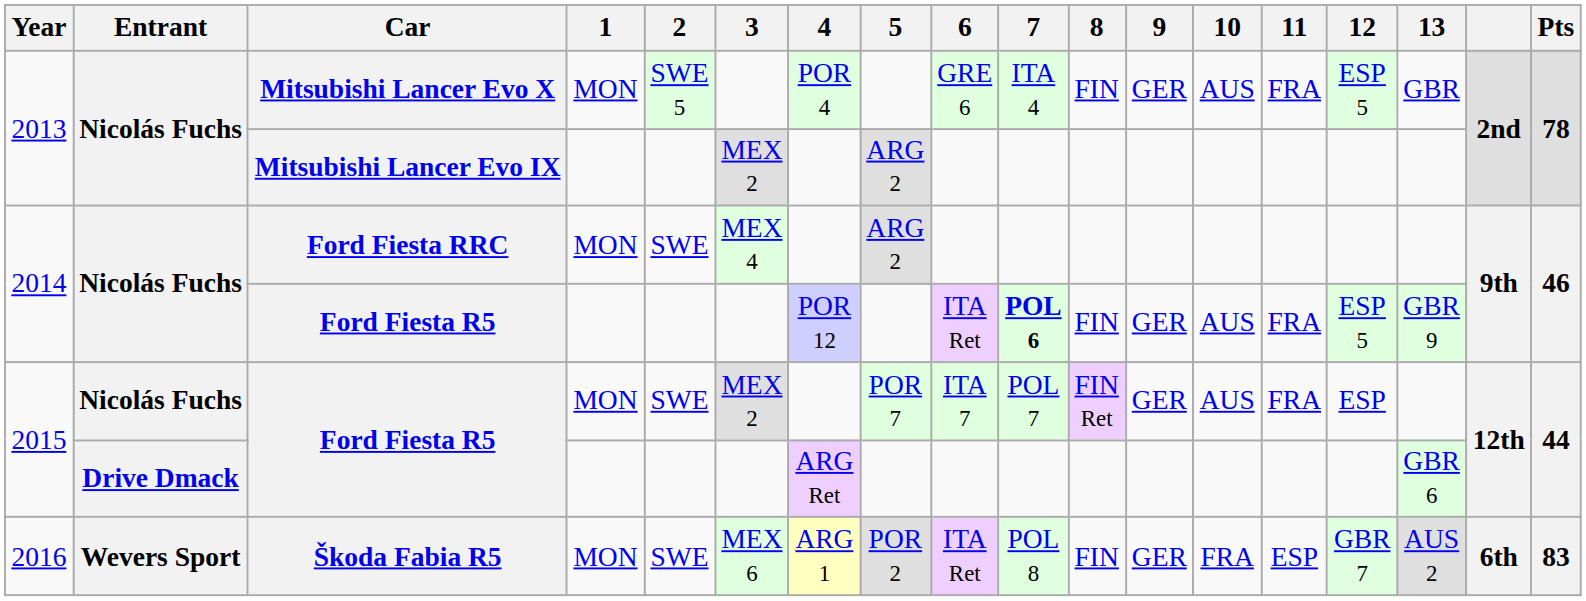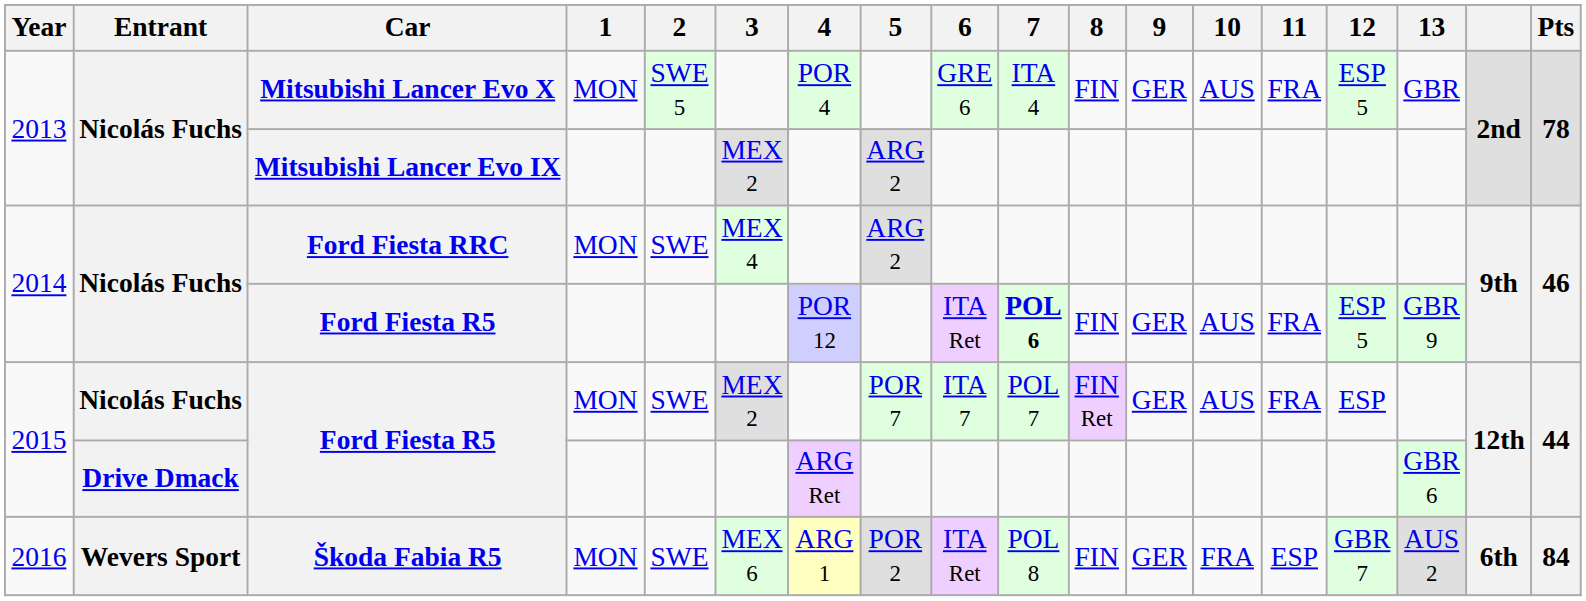 <table class="wikitable" style="text-align:center; font-size:90%">
 <tr>
 <th>Year</th>
 <th>Entrant</th>
 <th>Car</th>
 <th>1</th>
 <th>2</th>
 <th>3</th>
 <th>4</th>
 <th>5</th>
 <th>6</th>
 <th>7</th>
 <th>8</th>
 <th>9</th>
 <th>10</th>
 <th>11</th>
 <th>12</th>
 <th>13</th>
 <th></th>
 <th>Pts</th>
 </tr>
 <tr>
 <td rowspan=2><a href='#'>2013</a></td>
 <th rowspan=2>Nicolás Fuchs</th>
 <th><a href='#'>Mitsubishi Lancer Evo X</a></th>
 <td><a href='#'>MON</a></td>
 <td style="background:#DFFFDF;"><a href='#'>SWE</a><br><small>5</small></td>
 <td></td>
 <td style="background:#DFFFDF;"><a href='#'>POR</a><br><small>4</small></td>
 <td></td>
 <td style="background:#DFFFDF;"><a href='#'>GRE</a><br><small>6</small></td>
 <td style="background:#DFFFDF;"><a href='#'>ITA</a><br><small>4</small></td>
 <td><a href='#'>FIN</a></td>
 <td><a href='#'>GER</a></td>
 <td><a href='#'>AUS</a></td>
 <td><a href='#'>FRA</a></td>
 <td style="background:#DFFFDF;"><a href='#'>ESP</a><br><small>5</small></td>
 <td><a href='#'>GBR</a></td>
 <td style="background:#DFDFDF;" rowspan=2><strong>2nd</strong></td>
 <td style="background:#DFDFDF;" rowspan=2><strong>78</strong></td>
 </tr>
 <tr>
 <th><a href='#'>Mitsubishi Lancer Evo IX</a></th>
 <td></td>
 <td></td>
 <td style="background:#DFDFDF;"><a href='#'>MEX</a><br><small>2</small></td>
 <td></td>
 <td style="background:#DFDFDF;"><a href='#'>ARG</a><br><small>2</small></td>
 <td></td>
 <td></td>
 <td></td>
 <td></td>
 <td></td>
 <td></td>
 <td></td>
 <td></td>
 </tr>
 <tr>
 <td rowspan=2><a href='#'>2014</a></td>
 <th rowspan=2>Nicolás Fuchs</th>
 <th><a href='#'>Ford Fiesta RRC</a></th>
 <td><a href='#'>MON</a></td>
 <td><a href='#'>SWE</a></td>
 <td style="background:#DFFFDF;"><a href='#'>MEX</a><br><small>4</small></td>
 <td></td>
 <td style="background:#DFDFDF;"><a href='#'>ARG</a><br><small>2</small></td>
 <td></td>
 <td></td>
 <td></td>
 <td></td>
 <td></td>
 <td></td>
 <td></td>
 <td></td>
 <th rowspan=2>9th</th>
 <th rowspan=2>46</th>
 </tr>
 <tr>
 <th><a href='#'>Ford Fiesta R5</a></th>
 <td></td>
 <td></td>
 <td></td>
 <td style="background:#CFCFFF;"><a href='#'>POR</a><br><small>12</small></td>
 <td></td>
 <td style="background:#EFCFFF;"><a href='#'>ITA</a><br><small>Ret</small></td>
 <td style="background:#DFFFDF;"><strong><a href='#'>POL</a><br><small>6</small></strong></td>
 <td><a href='#'>FIN</a></td>
 <td><a href='#'>GER</a></td>
 <td><a href='#'>AUS</a></td>
 <td><a href='#'>FRA</a></td>
 <td style="background:#DFFFDF;"><a href='#'>ESP</a><br><small>5</small></td>
 <td style="background:#DFFFDF;"><a href='#'>GBR</a><br><small>9</small></td>
 </tr>
 <tr>
 <td rowspan=2><a href='#'>2015</a></td>
 <th>Nicolás Fuchs</th>
 <th rowspan=2><a href='#'>Ford Fiesta R5</a></th>
 <td><a href='#'>MON</a></td>
 <td><a href='#'>SWE</a></td>
 <td style="background:#DFDFDF;"><a href='#'>MEX</a><br><small>2</small></td>
 <td></td>
 <td style="background:#DFFFDF;"><a href='#'>POR</a><br><small>7</small></td>
 <td style="background:#DFFFDF;"><a href='#'>ITA</a><br><small>7</small></td>
 <td style="background:#DFFFDF;"><a href='#'>POL</a><br><small>7</small></td>
 <td style="background:#EFCFFF;"><a href='#'>FIN</a><br><small>Ret</small></td>
 <td><a href='#'>GER</a></td>
 <td><a href='#'>AUS</a></td>
 <td><a href='#'>FRA</a></td>
 <td><a href='#'>ESP</a></td>
 <td></td>
 <th rowspan=2>12th</th>
 <th rowspan=2>44</th>
 </tr>
 <tr>
 <th><a href='#'>Drive Dmack</a></th>
 <td></td>
 <td></td>
 <td></td>
 <td style="background:#EFCFFF;"><a href='#'>ARG</a><br><small>Ret</small></td>
 <td></td>
 <td></td>
 <td></td>
 <td></td>
 <td></td>
 <td></td>
 <td></td>
 <td></td>
 <td style="background:#DFFFDF;"><a href='#'>GBR</a><br><small>6</small></td>
 </tr>
 <tr>
 <td><a href='#'>2016</a></td>
 <th>Wevers Sport</th>
 <th><a href='#'>Škoda Fabia R5</a></th>
 <td><a href='#'>MON</a></td>
 <td><a href='#'>SWE</a></td>
 <td style="background:#DFFFDF;"><a href='#'>MEX</a><br><small>6</small></td>
 <td style="background:#FFFFBF;"><a href='#'>ARG</a><br><small>1</small></td>
 <td style="background:#DFDFDF;"><a href='#'>POR</a><br><small>2</small></td>
 <td style="background:#EFCFFF;"><a href='#'>ITA</a><br><small>Ret</small></td>
 <td style="background:#DFFFDF;"><a href='#'>POL</a><br><small>8</small></td>
 <td><a href='#'>FIN</a></td>
 <td><a href='#'>GER</a></td>
 <td><a href='#'>FRA</a></td>
 <td><a href='#'>ESP</a></td>
 <td style="background:#DFFFDF;"><a href='#'>GBR</a><br><small>7</small></td>
 <td style="background:#DFDFDF;"><a href='#'>AUS</a><br><small>2</small></td>
 <th>6th</th>
-<th>83</th>
+<th>84</th>
 </tr>
 </table>
